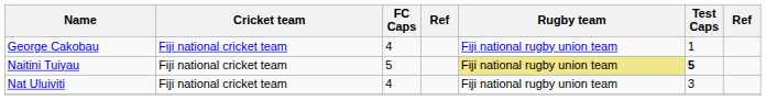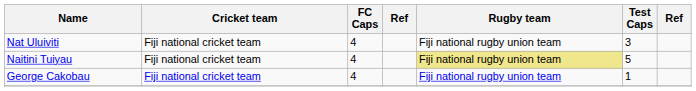 <table class=wikitable width=80%>
 <tr>
 <th width=20%>Name</th>
 <th width=30%>Cricket team</th>
 <th width=5%>FC Caps</th>
 <th width=5%>Ref</th>
 <th width=30%>Rugby team</th>
 <th width=5%>Test Caps</th>
 <th width=5%>Ref</th>
 </tr>
 <tr>
+<td><a href='#'>Nat Uluiviti</a></td>
+<td>Fiji national cricket team</td>
+<td>4</td>
+<td></td>
+<td>Fiji national rugby union team</td>
+<td>3</td>
+<td></td>
+</tr>
+<tr>
+<td><a href='#'>Naitini Tuiyau</a></td>
+<td>Fiji national cricket team</td>
+<td>4</td>
+<td></td>
+<td style="background: khaki;">Fiji national rugby union team</td>
+<td>5</td>
+<td></td>
+</tr>
+<tr>
 <td><a href='#'>George Cakobau</a></td>
 <td><a href='#'>Fiji national cricket team</a></td>
 <td>4</td>
 <td></td>
 <td><a href='#'>Fiji national rugby union team</a></td>
 <td>1</td>
 <td></td>
 </tr>
 <tr>
-<td><a href='#'>Naitini Tuiyau</a></td>
-<td>Fiji national cricket team</td>
-<td>5</td>
-<td></td>
-<td style="background: khaki;">Fiji national rugby union team</td>
-<td><strong>5</strong></td>
-<td></td>
-</tr>
-<tr>
-<td><a href='#'>Nat Uluiviti</a></td>
-<td>Fiji national cricket team</td>
-<td>4</td>
-<td></td>
-<td>Fiji national rugby union team</td>
-<td>3</td>
-<td></td>
-</tr>
-<tr>
 </tr>
 </table>
